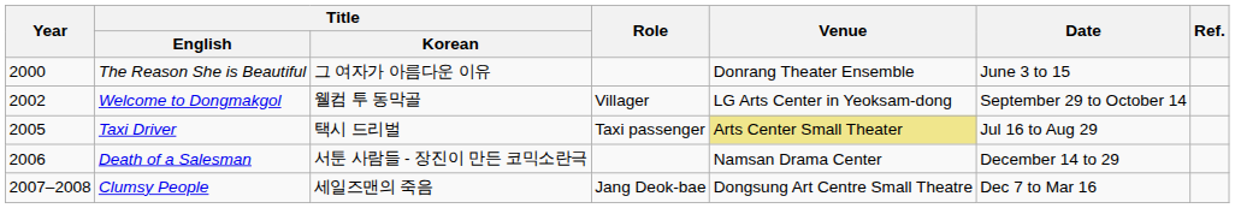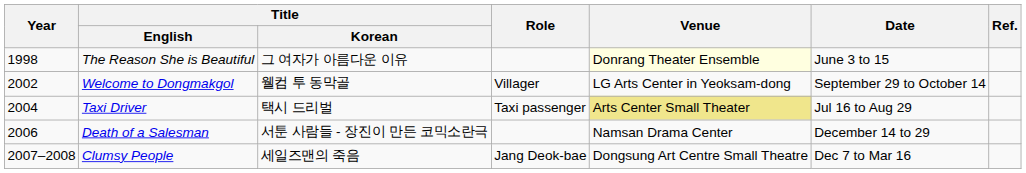 <table class="wikitable sortable">
 <tr>
 <th rowspan="2">Year</th>
 <th colspan="2">Title</th>
 <th rowspan="2">Role</th>
 <th rowspan="2">Venue</th>
 <th rowspan="2">Date</th>
 <th rowspan="2">Ref.</th>
 </tr>
 <tr>
 <th>English</th>
 <th>Korean</th>
 </tr>
 <tr>
-<td>2000</td>
+<td>1998</td>
 <td><em>The Reason She is Beautiful</em></td>
 <td>그 여자가 아름다운 이유</td>
 <td></td>
-<td>Donrang Theater Ensemble</td>
+<td style="background: lightyellow;">Donrang Theater Ensemble</td>
 <td>June 3 to 15</td>
 <td></td>
 </tr>
 <tr>
 <td>2002</td>
 <td><em><a href='#'>Welcome to Dongmakgol</a></em></td>
 <td>웰컴 투 동막골</td>
 <td>Villager</td>
 <td>LG Arts Center in Yeoksam-dong</td>
 <td>September 29 to October 14</td>
 <td></td>
 </tr>
 <tr>
-<td>2005</td>
+<td>2004</td>
 <td><em><a href='#'>Taxi Driver</a></em></td>
 <td>택시 드리벌</td>
 <td>Taxi passenger</td>
 <td style="background: khaki;">Arts Center Small Theater</td>
 <td>Jul 16 to Aug 29</td>
 <td></td>
 </tr>
 <tr>
 <td>2006</td>
 <td><em><a href='#'>Death of a Salesman</a></em></td>
 <td>서툰 사람들 - 장진이 만든 코믹소란극</td>
 <td></td>
 <td>Namsan Drama Center</td>
 <td>December 14 to 29</td>
 <td></td>
 </tr>
 <tr>
 <td>2007–2008</td>
 <td><em><a href='#'>Clumsy People</a></em></td>
 <td>세일즈맨의 죽음</td>
 <td>Jang Deok-bae</td>
 <td>Dongsung Art Centre Small Theatre</td>
 <td>Dec 7 to Mar 16</td>
 <td></td>
 </tr>
 </table>
